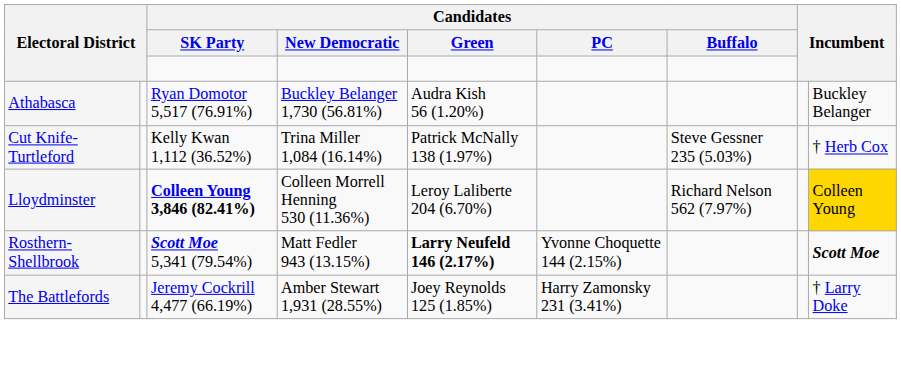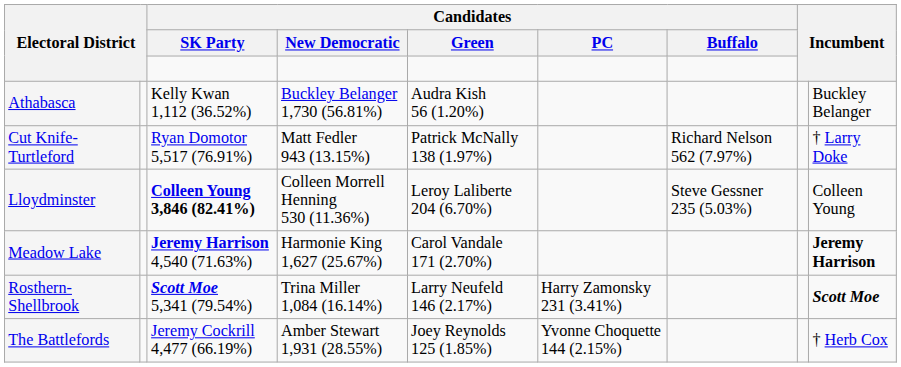 <table class="wikitable" style="width:100%;">
 <tr>
 <th style="width:16%;" rowspan="3" colspan="2">Electoral District</th>
 <th colspan="5">Candidates</th>
 <th style="width:14%;" rowspan="3" colspan="2">Incumbent</th>
 </tr>
 <tr>
 <th style="width:14.6%;"><a href='#'>SK Party</a></th>
 <th style="width:14.6%;"><a href='#'>New Democratic</a></th>
 <th style="width:14.6%;"><a href='#'>Green</a></th>
 <th style="width:14.6%;"><a href='#'>PC</a></th>
 <th style="width:14.6%;"><a href='#'>Buffalo</a></th>
 </tr>
 <tr>
 <td width=14.6% > </td>
 <td width=14.6% > </td>
 <td width=14.6% > </td>
 <td width=14.6% > </td>
 <td width=14.6% > </td>
 </tr>
 <tr>
 <td style="background:whitesmoke;"><a href='#'>Athabasca</a></td>
 <td></td>
-<td><a href='#'>Ryan Domotor</a> <br>5,517 (76.91%)</td>
+<td>Kelly Kwan <br>1,112 (36.52%)</td>
 <td><a href='#'>Buckley Belanger</a> <br>1,730 (56.81%)</td>
 <td>Audra Kish <br> 56 (1.20%)</td>
 <td></td>
 <td></td>
 <td> </td>
 <td>Buckley Belanger</td>
 </tr>
 <tr>
 <td style="background:whitesmoke;"><a href='#'>Cut Knife-Turtleford</a></td>
 <td></td>
-<td>Kelly Kwan <br>1,112 (36.52%)</td>
-<td>Trina Miller <br>1,084 (16.14%)</td>
+<td><a href='#'>Ryan Domotor</a> <br>5,517 (76.91%)</td>
+<td>Matt Fedler <br>943 (13.15%)</td>
 <td>Patrick McNally <br>138 (1.97%)</td>
 <td></td>
-<td>Steve Gessner <br>235 (5.03%)</td>
+<td>Richard Nelson <br>562 (7.97%)</td>
 <td> </td>
-<td>† <a href='#'>Herb Cox</a></td>
+<td>† <a href='#'>Larry Doke</a></td>
 </tr>
 <tr>
 <td style="background:whitesmoke;"><a href='#'>Lloydminster</a></td>
 <td></td>
 <td><strong><a href='#'>Colleen Young</a> <br>3,846 (82.41%)</strong></td>
 <td>Colleen Morrell Henning <br>530 (11.36%)</td>
 <td>Leroy Laliberte <br>204 (6.70%)</td>
 <td></td>
-<td>Richard Nelson <br>562 (7.97%)</td>
+<td>Steve Gessner <br>235 (5.03%)</td>
 <td> </td>
-<td style="background: gold;">Colleen Young</td>
+<td>Colleen Young</td>
+</tr>
+<tr>
+<td style="background:whitesmoke;"><a href='#'>Meadow Lake</a></td>
+<td></td>
+<td><strong><a href='#'>Jeremy Harrison</a></strong> <br>4,540 (71.63%)</td>
+<td>Harmonie King <br>1,627 (25.67%)</td>
+<td>Carol Vandale <br>171 (2.70%)</td>
+<td></td>
+<td></td>
+<td> </td>
+<td><strong>Jeremy Harrison</strong></td>
 </tr>
 <tr>
 <td style="background:whitesmoke;"><a href='#'>Rosthern-Shellbrook</a></td>
 <td></td>
 <td><strong><em><a href='#'>Scott Moe</a></em></strong> <br>5,341 (79.54%)</td>
-<td>Matt Fedler <br>943 (13.15%)</td>
-<td><strong>Larry Neufeld <br>146 (2.17%)</strong></td>
-<td>Yvonne Choquette <br>144 (2.15%)</td>
+<td>Trina Miller <br>1,084 (16.14%)</td>
+<td>Larry Neufeld <br>146 (2.17%)</td>
+<td>Harry Zamonsky <br>231 (3.41%)</td>
 <td></td>
 <td> </td>
 <td><strong><em>Scott Moe</em></strong></td>
 </tr>
 <tr>
 <td style="background:whitesmoke;"><a href='#'>The Battlefords</a></td>
 <td></td>
 <td><a href='#'>Jeremy Cockrill</a> <br>4,477 (66.19%)</td>
 <td>Amber Stewart <br>1,931 (28.55%)</td>
 <td>Joey Reynolds <br>125 (1.85%)</td>
-<td>Harry Zamonsky <br>231 (3.41%)</td>
+<td>Yvonne Choquette <br>144 (2.15%)</td>
 <td></td>
 <td> </td>
-<td>† <a href='#'>Larry Doke</a></td>
+<td>† <a href='#'>Herb Cox</a></td>
 </tr>
 </table>
